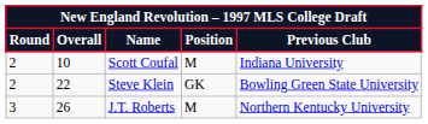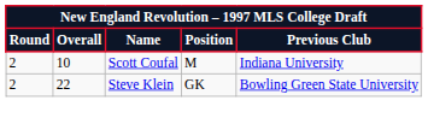 <table class="wikitable">
 <tr>
 <th colspan="5" style="background:#0c1527; color:#fff; border:2px solid #e20e2a; text-align: center; font-weight:bold;">New England Revolution – 1997 MLS College Draft</th>
 </tr>
 <tr>
 <th style="background:#0c1527; color:#fff; border:2px solid #e20e2a;" scope="col">Round</th>
 <th style="background:#0c1527; color:#fff; border:2px solid #e20e2a;" scope="col">Overall</th>
 <th style="background:#0c1527; color:#fff; border:2px solid #e20e2a;" scope="col">Name</th>
 <th style="background:#0c1527; color:#fff; border:2px solid #e20e2a;" scope="col">Position</th>
 <th style="background:#0c1527; color:#fff; border:2px solid #e20e2a;" scope="col">Previous Club</th>
 </tr>
 <tr>
 <td>2</td>
 <td>10</td>
 <td> <a href='#'>Scott Coufal</a></td>
 <td>M</td>
 <td> <a href='#'>Indiana University</a></td>
 </tr>
 <tr>
 <td>2</td>
 <td>22</td>
 <td> <a href='#'>Steve Klein</a></td>
 <td>GK</td>
 <td> <a href='#'>Bowling Green State University</a></td>
 </tr>
-<tr>
-<td>3</td>
-<td>26</td>
-<td> <a href='#'>J.T. Roberts</a></td>
-<td>M</td>
-<td> <a href='#'>Northern Kentucky University</a></td>
-</tr>
 </table>
